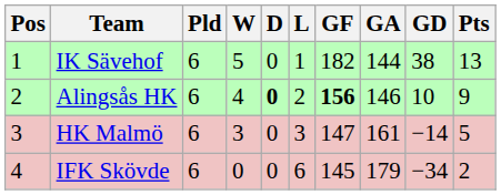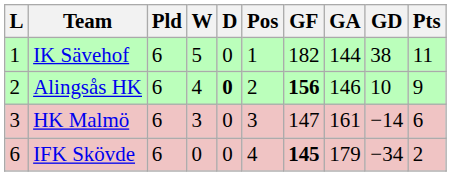 <table class="wikitable">
 <tr>
-<th><span>Pos</span></th>
+<th><span>L</span></th>
 <th>Team</th>
 <th><span>Pld</span></th>
 <th><span>W</span></th>
 <th><span>D</span></th>
-<th><span>L</span></th>
+<th><span>Pos</span></th>
 <th><span>GF</span></th>
 <th><span>GA</span></th>
 <th><span>GD</span></th>
 <th><span>Pts</span></th>
 </tr>
 <tr style="background:#bbffbb">
 <td>1</td>
 <td><a href='#'>IK Sävehof</a></td>
 <td>6</td>
 <td>5</td>
 <td>0</td>
 <td>1</td>
 <td>182</td>
 <td>144</td>
 <td>38</td>
-<td>13</td>
+<td>11</td>
 </tr>
 <tr style="background:#bbffbb">
 <td>2</td>
 <td><a href='#'>Alingsås HK</a></td>
 <td>6</td>
 <td>4</td>
 <td><strong>0</strong></td>
 <td>2</td>
 <td><strong>156</strong></td>
 <td>146</td>
 <td>10</td>
 <td>9</td>
 </tr>
 <tr style="background:#f0c4c4">
 <td>3</td>
 <td><a href='#'>HK Malmö</a></td>
 <td>6</td>
 <td>3</td>
 <td>0</td>
 <td>3</td>
 <td>147</td>
 <td>161</td>
 <td>−14</td>
-<td>5</td>
+<td>6</td>
 </tr>
 <tr style="background:#f0c4c4">
-<td>4</td>
+<td>6</td>
 <td><a href='#'>IFK Skövde</a></td>
 <td>6</td>
 <td>0</td>
 <td>0</td>
-<td>6</td>
-<td>145</td>
+<td>4</td>
+<td><strong>145</strong></td>
 <td>179</td>
 <td>−34</td>
 <td>2</td>
 </tr>
 </table>
